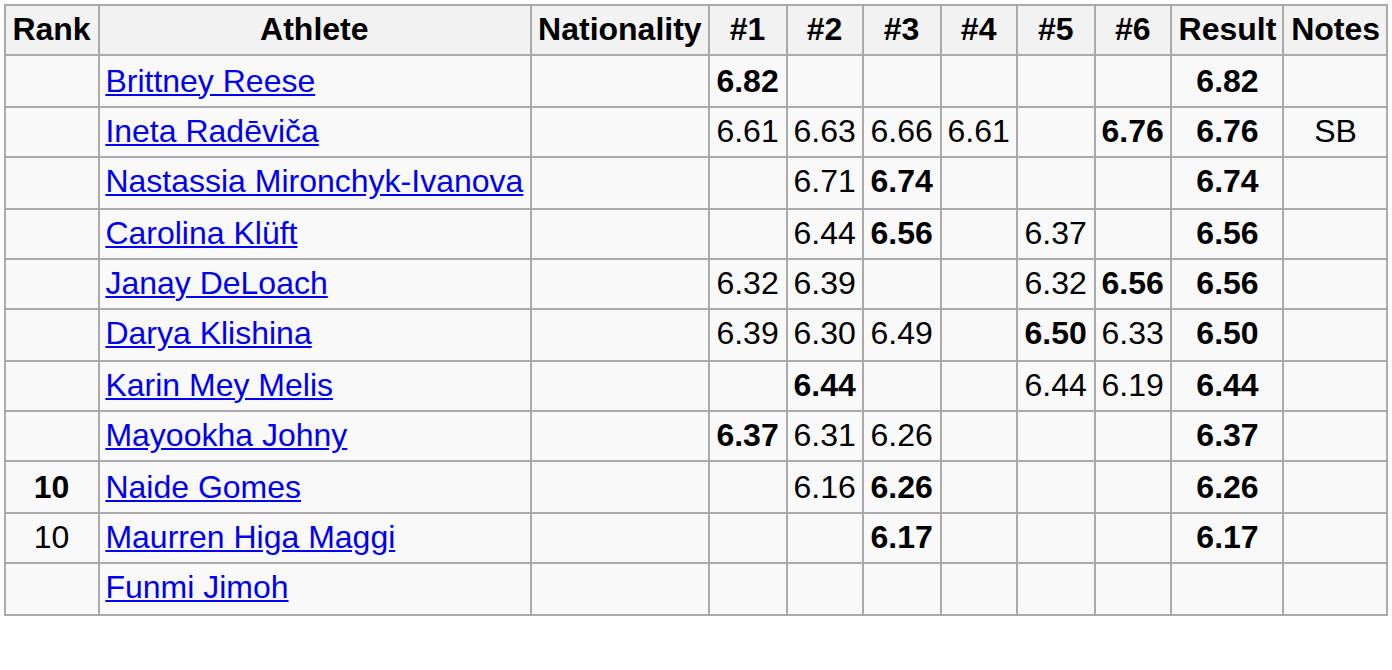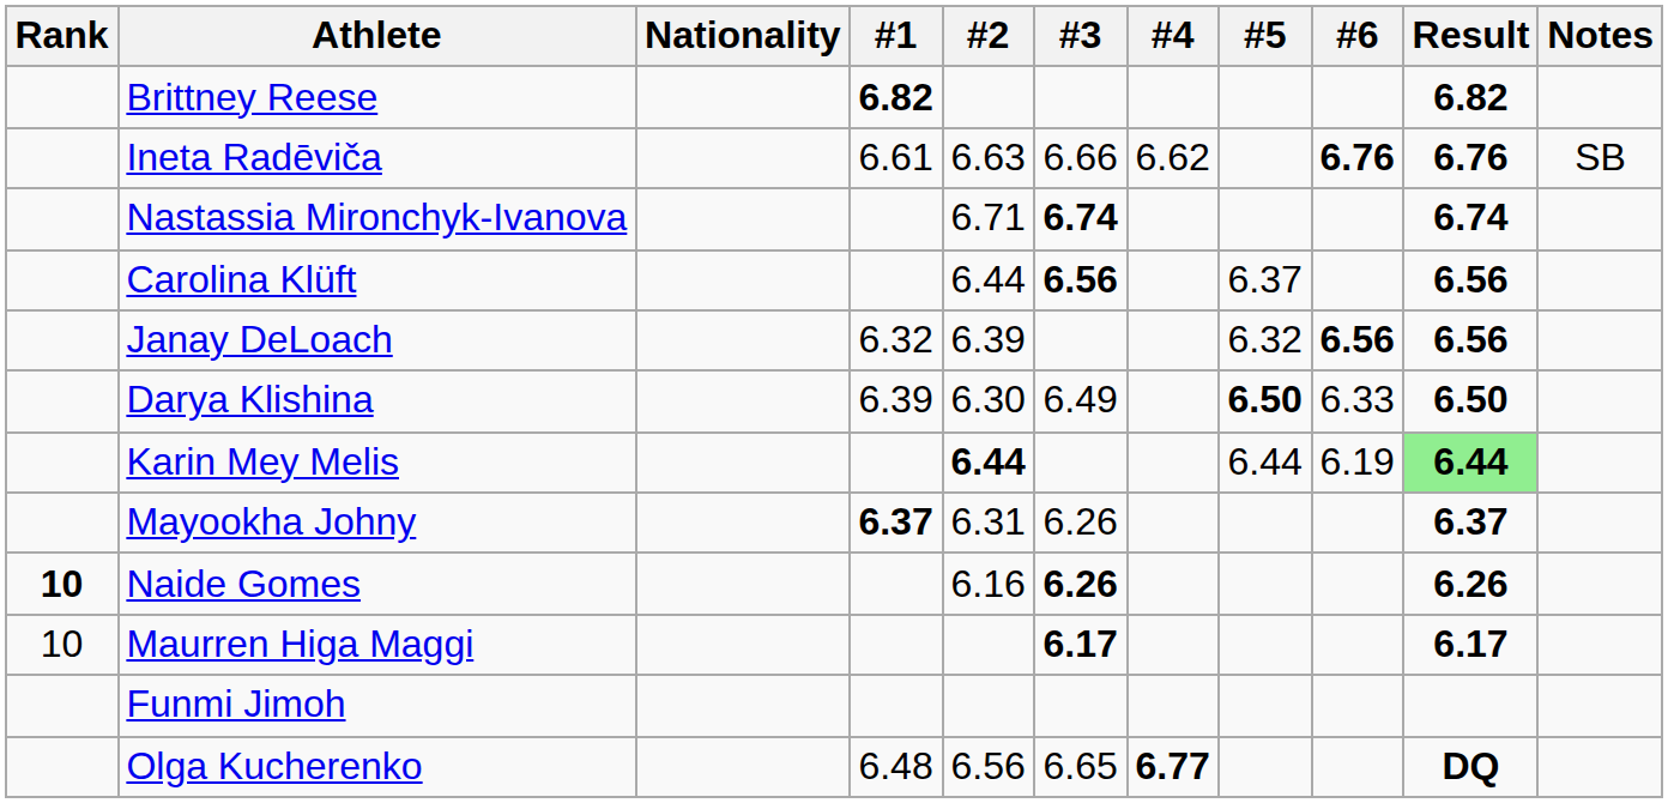 <table class="wikitable sortable" style="text-align:center">
 <tr>
 <th>Rank</th>
 <th>Athlete</th>
 <th>Nationality</th>
 <th>#1</th>
 <th>#2</th>
 <th>#3</th>
 <th>#4</th>
 <th>#5</th>
 <th>#6</th>
 <th>Result</th>
 <th>Notes</th>
 </tr>
 <tr>
 <td></td>
 <td align=left><a href='#'>Brittney Reese</a></td>
 <td align=left></td>
 <td><strong>6.82</strong></td>
 <td></td>
 <td></td>
 <td></td>
 <td></td>
 <td></td>
 <td><strong>6.82</strong></td>
 <td></td>
 </tr>
 <tr>
 <td></td>
 <td align=left><a href='#'>Ineta Radēviča</a></td>
 <td align=left></td>
 <td>6.61</td>
 <td>6.63</td>
 <td>6.66</td>
-<td>6.61</td>
+<td>6.62</td>
 <td></td>
 <td><strong>6.76</strong></td>
 <td><strong>6.76</strong></td>
 <td>SB</td>
 </tr>
 <tr>
 <td></td>
 <td align=left><a href='#'>Nastassia Mironchyk-Ivanova</a></td>
 <td align=left></td>
 <td></td>
 <td>6.71</td>
 <td><strong>6.74</strong></td>
 <td></td>
 <td></td>
 <td></td>
 <td><strong>6.74</strong></td>
 <td></td>
 </tr>
 <tr>
 <td></td>
 <td align=left><a href='#'>Carolina Klüft</a></td>
 <td align=left></td>
 <td></td>
 <td>6.44</td>
 <td><strong>6.56</strong></td>
 <td></td>
 <td>6.37</td>
 <td></td>
 <td><strong>6.56</strong></td>
 <td></td>
 </tr>
 <tr>
 <td></td>
 <td align=left><a href='#'>Janay DeLoach</a></td>
 <td align=left></td>
 <td>6.32</td>
 <td>6.39</td>
 <td></td>
 <td></td>
 <td>6.32</td>
 <td><strong>6.56</strong></td>
 <td><strong>6.56</strong></td>
 <td></td>
 </tr>
 <tr>
 <td></td>
 <td align=left><a href='#'>Darya Klishina</a></td>
 <td align=left></td>
 <td>6.39</td>
 <td>6.30</td>
 <td>6.49</td>
 <td></td>
 <td><strong>6.50</strong></td>
 <td>6.33</td>
 <td><strong>6.50</strong></td>
 <td></td>
 </tr>
 <tr>
 <td></td>
 <td align=left><a href='#'>Karin Mey Melis</a></td>
 <td align=left></td>
 <td></td>
 <td><strong>6.44</strong></td>
 <td></td>
 <td></td>
 <td>6.44</td>
 <td>6.19</td>
-<td><strong>6.44</strong></td>
+<td style="background: lightgreen;"><strong>6.44</strong></td>
 <td></td>
 </tr>
 <tr>
 <td></td>
 <td align=left><a href='#'>Mayookha Johny</a></td>
 <td align=left></td>
 <td><strong>6.37</strong></td>
 <td>6.31</td>
 <td>6.26</td>
 <td></td>
 <td></td>
 <td></td>
 <td><strong>6.37</strong></td>
 <td></td>
 </tr>
 <tr>
 <td><strong>10</strong></td>
 <td align=left><a href='#'>Naide Gomes</a></td>
 <td align=left></td>
 <td></td>
 <td>6.16</td>
 <td><strong>6.26</strong></td>
 <td></td>
 <td></td>
 <td></td>
 <td><strong>6.26</strong></td>
 <td></td>
 </tr>
 <tr>
 <td>10</td>
 <td align=left><a href='#'>Maurren Higa Maggi</a></td>
 <td align=left></td>
 <td></td>
 <td></td>
 <td><strong>6.17</strong></td>
 <td></td>
 <td></td>
 <td></td>
 <td><strong>6.17</strong></td>
 <td></td>
 </tr>
 <tr>
 <td></td>
 <td align=left><a href='#'>Funmi Jimoh</a></td>
 <td align=left></td>
 <td></td>
 <td></td>
 <td></td>
 <td></td>
 <td></td>
 <td></td>
 <td><strong></strong></td>
 <td></td>
 </tr>
+<tr>
+<td></td>
+<td align=left><a href='#'>Olga Kucherenko</a></td>
+<td align=left></td>
+<td>6.48</td>
+<td>6.56</td>
+<td>6.65</td>
+<td><strong>6.77</strong></td>
+<td></td>
+<td></td>
+<td><strong>DQ</strong></td>
+<td></td>
+</tr>
 </table>
